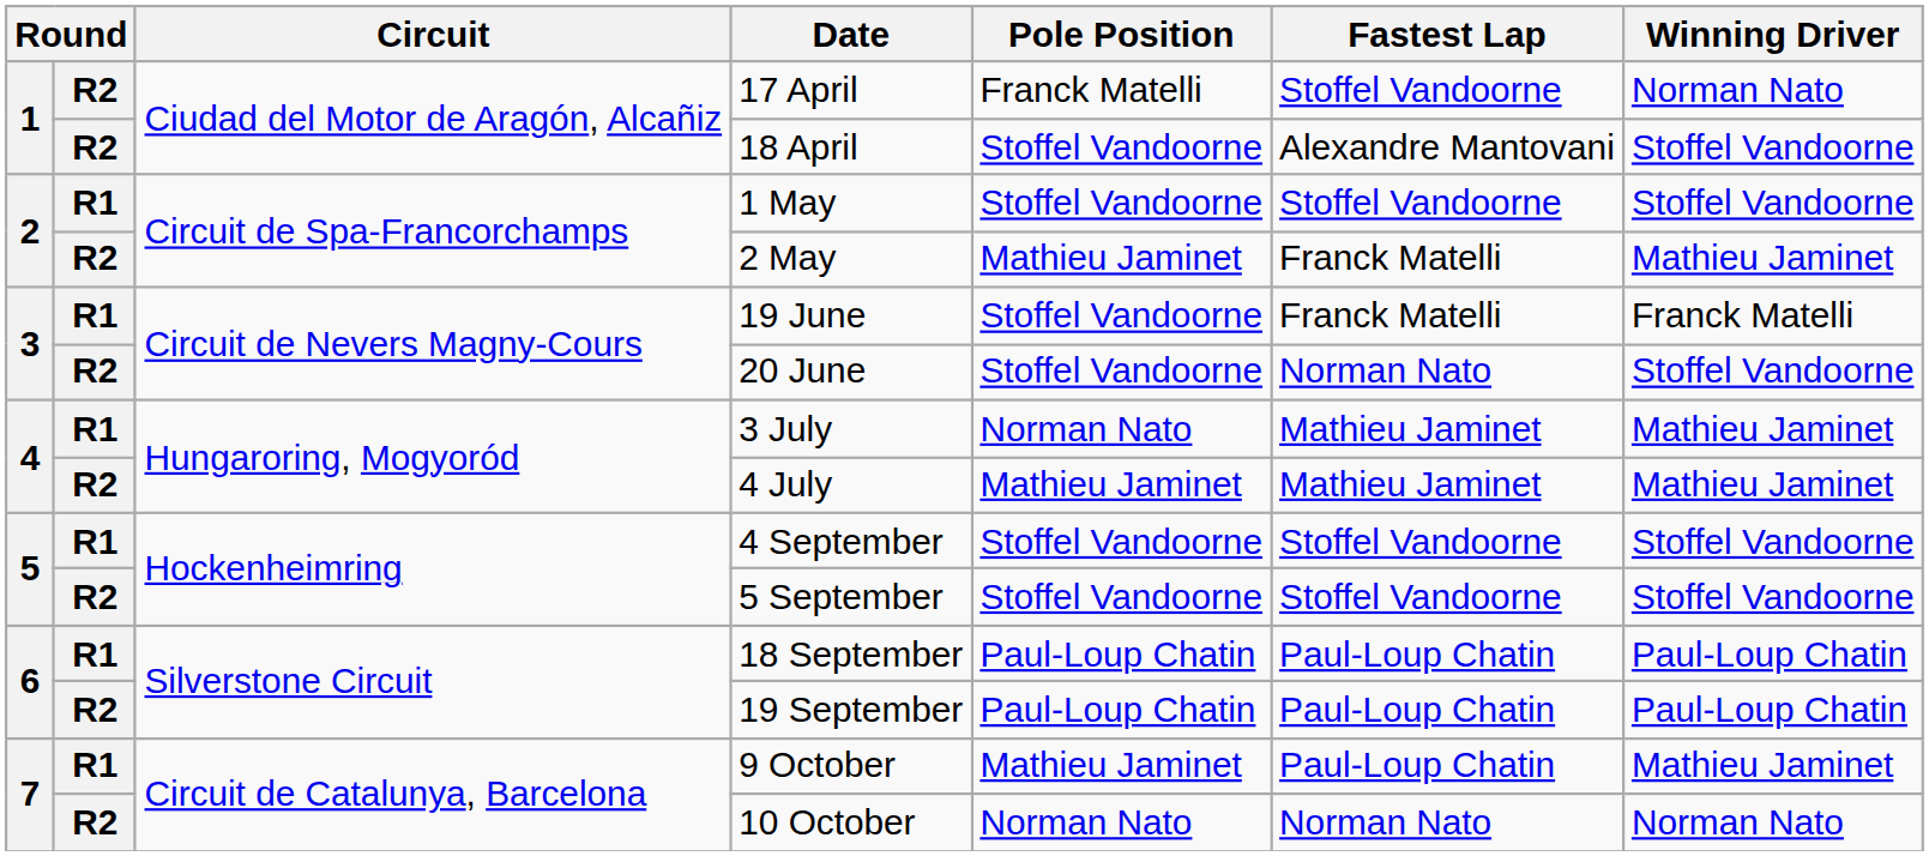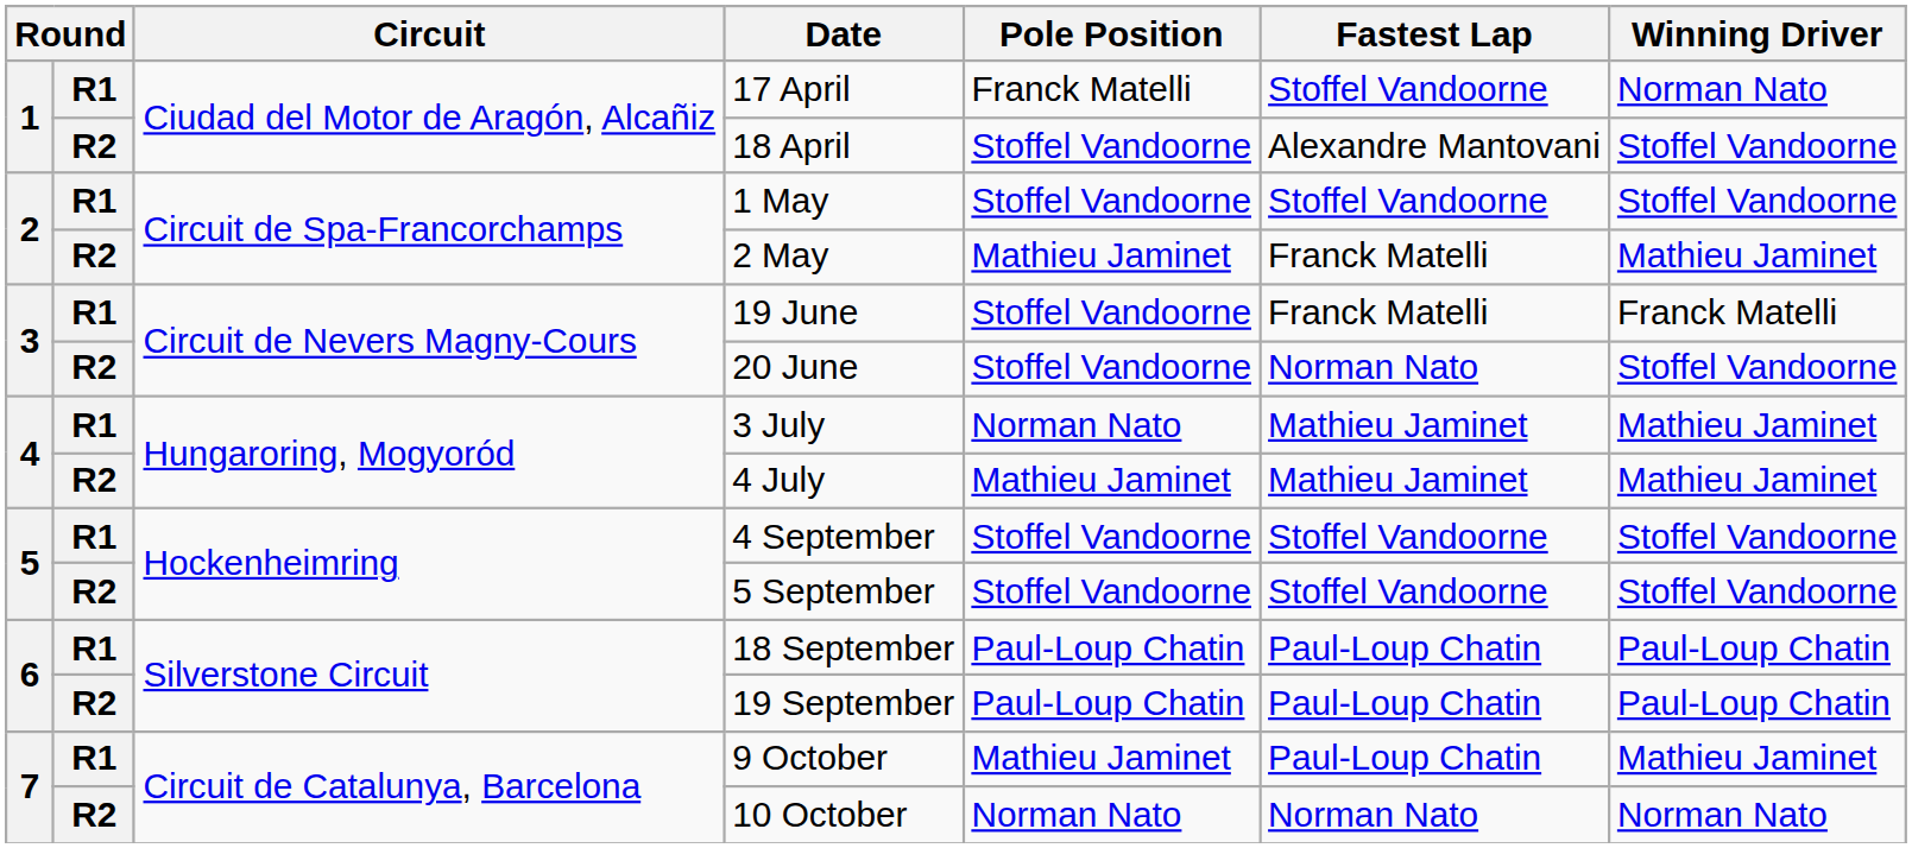 <table class="wikitable" style="font-size:85%">
 <tr>
 <th colspan=2>Round</th>
 <th>Circuit</th>
 <th>Date</th>
 <th>Pole Position</th>
 <th>Fastest Lap</th>
 <th>Winning Driver</th>
 </tr>
 <tr>
 <th rowspan=2>1</th>
-<th>R2</th>
+<th>R1</th>
 <td rowspan=2 nowrap> <a href='#'>Ciudad del Motor de Aragón</a>, <a href='#'>Alcañiz</a></td>
 <td>17 April</td>
 <td> Franck Matelli</td>
 <td> <a href='#'>Stoffel Vandoorne</a></td>
 <td> <a href='#'>Norman Nato</a></td>
 </tr>
 <tr>
 <th>R2</th>
 <td>18 April</td>
 <td> <a href='#'>Stoffel Vandoorne</a></td>
 <td nowrap> Alexandre Mantovani</td>
 <td nowrap> <a href='#'>Stoffel Vandoorne</a></td>
 </tr>
 <tr>
 <th rowspan=2>2</th>
 <th>R1</th>
 <td rowspan=2> <a href='#'>Circuit de Spa-Francorchamps</a></td>
 <td>1 May</td>
 <td> <a href='#'>Stoffel Vandoorne</a></td>
 <td> <a href='#'>Stoffel Vandoorne</a></td>
 <td> <a href='#'>Stoffel Vandoorne</a></td>
 </tr>
 <tr>
 <th>R2</th>
 <td>2 May</td>
 <td> <a href='#'>Mathieu Jaminet</a></td>
 <td> Franck Matelli</td>
 <td> <a href='#'>Mathieu Jaminet</a></td>
 </tr>
 <tr>
 <th rowspan=2>3</th>
 <th>R1</th>
 <td rowspan=2 nowrap> <a href='#'>Circuit de Nevers Magny-Cours</a></td>
 <td>19 June</td>
 <td> <a href='#'>Stoffel Vandoorne</a></td>
 <td> Franck Matelli</td>
 <td> Franck Matelli</td>
 </tr>
 <tr>
 <th>R2</th>
 <td>20 June</td>
 <td> <a href='#'>Stoffel Vandoorne</a></td>
 <td> <a href='#'>Norman Nato</a></td>
 <td> <a href='#'>Stoffel Vandoorne</a></td>
 </tr>
 <tr>
 <th rowspan=2>4</th>
 <th>R1</th>
 <td rowspan=2> <a href='#'>Hungaroring</a>, <a href='#'>Mogyoród</a></td>
 <td>3 July</td>
 <td> <a href='#'>Norman Nato</a></td>
 <td> <a href='#'>Mathieu Jaminet</a></td>
 <td> <a href='#'>Mathieu Jaminet</a></td>
 </tr>
 <tr>
 <th>R2</th>
 <td>4 July</td>
 <td> <a href='#'>Mathieu Jaminet</a></td>
 <td> <a href='#'>Mathieu Jaminet</a></td>
 <td> <a href='#'>Mathieu Jaminet</a></td>
 </tr>
 <tr>
 <th rowspan=2>5</th>
 <th>R1</th>
 <td rowspan=2> <a href='#'>Hockenheimring</a></td>
 <td>4 September</td>
 <td> <a href='#'>Stoffel Vandoorne</a></td>
 <td> <a href='#'>Stoffel Vandoorne</a></td>
 <td> <a href='#'>Stoffel Vandoorne</a></td>
 </tr>
 <tr>
 <th>R2</th>
 <td>5 September</td>
 <td> <a href='#'>Stoffel Vandoorne</a></td>
 <td> <a href='#'>Stoffel Vandoorne</a></td>
 <td> <a href='#'>Stoffel Vandoorne</a></td>
 </tr>
 <tr>
 <th rowspan=2>6</th>
 <th>R1</th>
 <td rowspan=2> <a href='#'>Silverstone Circuit</a></td>
 <td nowrap>18 September</td>
 <td> <a href='#'>Paul-Loup Chatin</a></td>
 <td> <a href='#'>Paul-Loup Chatin</a></td>
 <td> <a href='#'>Paul-Loup Chatin</a></td>
 </tr>
 <tr>
 <th>R2</th>
 <td>19 September</td>
 <td> <a href='#'>Paul-Loup Chatin</a></td>
 <td> <a href='#'>Paul-Loup Chatin</a></td>
 <td> <a href='#'>Paul-Loup Chatin</a></td>
 </tr>
 <tr>
 <th rowspan=2>7</th>
 <th>R1</th>
 <td rowspan=2> <a href='#'>Circuit de Catalunya</a>, <a href='#'>Barcelona</a></td>
 <td>9 October</td>
 <td> <a href='#'>Mathieu Jaminet</a></td>
 <td> <a href='#'>Paul-Loup Chatin</a></td>
 <td> <a href='#'>Mathieu Jaminet</a></td>
 </tr>
 <tr>
 <th>R2</th>
 <td>10 October</td>
 <td> <a href='#'>Norman Nato</a></td>
 <td> <a href='#'>Norman Nato</a></td>
 <td> <a href='#'>Norman Nato</a></td>
 </tr>
 </table>
